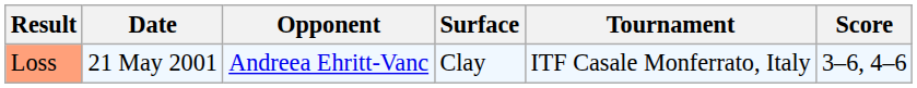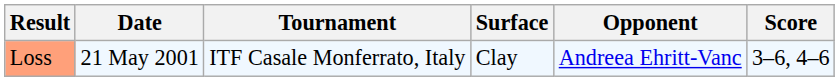 <table class="sortable wikitable" style="font-size:97%;">
 <tr>
 <th>Result</th>
 <th>Date</th>
+<th>Tournament</th>
+<th>Surface</th>
 <th>Opponent</th>
-<th>Surface</th>
-<th>Tournament</th>
 <th>Score</th>
 </tr>
 <tr style="background:#f0f8ff;">
 <td style="background:#ffa07a;">Loss</td>
 <td>21 May 2001</td>
+<td>ITF Casale Monferrato, Italy</td>
+<td>Clay</td>
 <td> <a href='#'>Andreea Ehritt-Vanc</a></td>
-<td>Clay</td>
-<td>ITF Casale Monferrato, Italy</td>
 <td>3–6, 4–6</td>
 </tr>
 </table>
